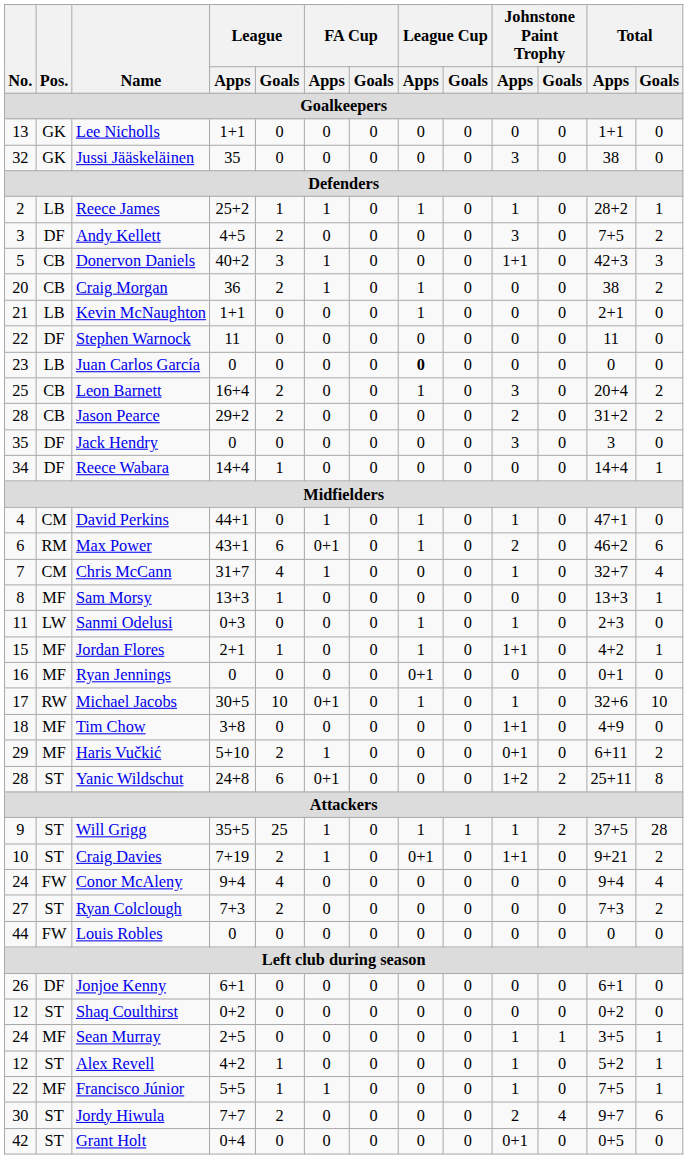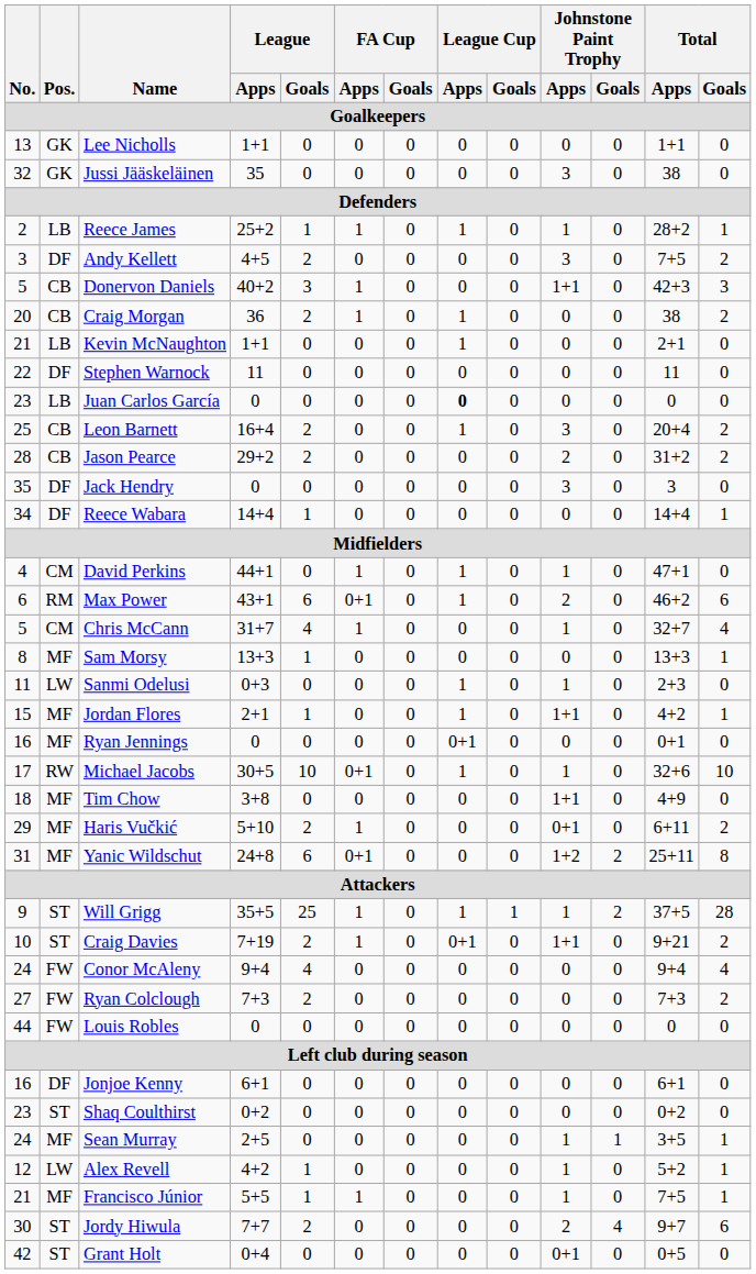 <table class="wikitable" style="text-align:center">
 <tr>
 <th rowspan="2" style="vertical-align:bottom;">No.</th>
 <th rowspan="2" style="vertical-align:bottom;">Pos.</th>
 <th rowspan="2" style="vertical-align:bottom;">Name</th>
 <th colspan="2" style="width:85px;">League</th>
 <th colspan="2" style="width:85px;">FA Cup</th>
 <th colspan="2" style="width:85px;">League Cup</th>
 <th colspan="2" style="width:85px;">Johnstone Paint Trophy</th>
 <th colspan="2" style="width:85px;">Total</th>
 </tr>
 <tr>
 <th>Apps</th>
 <th>Goals</th>
 <th>Apps</th>
 <th>Goals</th>
 <th>Apps</th>
 <th>Goals</th>
 <th>Apps</th>
 <th>Goals</th>
 <th>Apps</th>
 <th>Goals</th>
 </tr>
 <tr>
 <th colspan="15" style="background:#dcdcdc; text-align:center;">Goalkeepers</th>
 </tr>
 <tr>
 <td>13</td>
 <td>GK</td>
 <td align="left"> <a href='#'>Lee Nicholls</a></td>
 <td>1+1</td>
 <td>0</td>
 <td>0</td>
 <td>0</td>
 <td>0</td>
 <td>0</td>
 <td>0</td>
 <td>0</td>
 <td>1+1</td>
 <td>0</td>
 </tr>
 <tr>
 <td>32</td>
 <td>GK</td>
 <td align="left"> <a href='#'>Jussi Jääskeläinen</a></td>
 <td>35</td>
 <td>0</td>
 <td>0</td>
 <td>0</td>
 <td>0</td>
 <td>0</td>
 <td>3</td>
 <td>0</td>
 <td>38</td>
 <td>0</td>
 </tr>
 <tr>
 <th colspan="15" style="background:#dcdcdc; text-align:center;">Defenders</th>
 </tr>
 <tr>
 <td>2</td>
 <td>LB</td>
 <td align="left"> <a href='#'>Reece James</a></td>
 <td>25+2</td>
 <td>1</td>
 <td>1</td>
 <td>0</td>
 <td>1</td>
 <td>0</td>
 <td>1</td>
 <td>0</td>
 <td>28+2</td>
 <td>1</td>
 </tr>
 <tr>
 <td>3</td>
 <td>DF</td>
 <td align="left"> <a href='#'>Andy Kellett</a></td>
 <td>4+5</td>
 <td>2</td>
 <td>0</td>
 <td>0</td>
 <td>0</td>
 <td>0</td>
 <td>3</td>
 <td>0</td>
 <td>7+5</td>
 <td>2</td>
 </tr>
 <tr>
 <td>5</td>
 <td>CB</td>
 <td align="left"> <a href='#'>Donervon Daniels</a></td>
 <td>40+2</td>
 <td>3</td>
 <td>1</td>
 <td>0</td>
 <td>0</td>
 <td>0</td>
 <td>1+1</td>
 <td>0</td>
 <td>42+3</td>
 <td>3</td>
 </tr>
 <tr>
 <td>20</td>
 <td>CB</td>
 <td align="left"> <a href='#'>Craig Morgan</a></td>
 <td>36</td>
 <td>2</td>
 <td>1</td>
 <td>0</td>
 <td>1</td>
 <td>0</td>
 <td>0</td>
 <td>0</td>
 <td>38</td>
 <td>2</td>
 </tr>
 <tr>
 <td>21</td>
 <td>LB</td>
 <td align="left"> <a href='#'>Kevin McNaughton</a></td>
 <td>1+1</td>
 <td>0</td>
 <td>0</td>
 <td>0</td>
 <td>1</td>
 <td>0</td>
 <td>0</td>
 <td>0</td>
 <td>2+1</td>
 <td>0</td>
 </tr>
 <tr>
 <td>22</td>
 <td>DF</td>
 <td align="left"> <a href='#'>Stephen Warnock</a></td>
 <td>11</td>
 <td>0</td>
 <td>0</td>
 <td>0</td>
 <td>0</td>
 <td>0</td>
 <td>0</td>
 <td>0</td>
 <td>11</td>
 <td>0</td>
 </tr>
 <tr>
 <td>23</td>
 <td>LB</td>
 <td align="left"> <a href='#'>Juan Carlos García</a></td>
 <td>0</td>
 <td>0</td>
 <td>0</td>
 <td>0</td>
 <td><strong>0</strong></td>
 <td>0</td>
 <td>0</td>
 <td>0</td>
 <td>0</td>
 <td>0</td>
 </tr>
 <tr>
 <td>25</td>
 <td>CB</td>
 <td align="left"> <a href='#'>Leon Barnett</a></td>
 <td>16+4</td>
 <td>2</td>
 <td>0</td>
 <td>0</td>
 <td>1</td>
 <td>0</td>
 <td>3</td>
 <td>0</td>
 <td>20+4</td>
 <td>2</td>
 </tr>
 <tr>
 <td>28</td>
 <td>CB</td>
 <td align="left"> <a href='#'>Jason Pearce</a></td>
 <td>29+2</td>
 <td>2</td>
 <td>0</td>
 <td>0</td>
 <td>0</td>
 <td>0</td>
 <td>2</td>
 <td>0</td>
 <td>31+2</td>
 <td>2</td>
 </tr>
 <tr>
 <td>35</td>
 <td>DF</td>
 <td align="left"> <a href='#'>Jack Hendry</a></td>
 <td>0</td>
 <td>0</td>
 <td>0</td>
 <td>0</td>
 <td>0</td>
 <td>0</td>
 <td>3</td>
 <td>0</td>
 <td>3</td>
 <td>0</td>
 </tr>
 <tr>
 <td>34</td>
 <td>DF</td>
 <td align="left"> <a href='#'>Reece Wabara</a></td>
 <td>14+4</td>
 <td>1</td>
 <td>0</td>
 <td>0</td>
 <td>0</td>
 <td>0</td>
 <td>0</td>
 <td>0</td>
 <td>14+4</td>
 <td>1</td>
 </tr>
 <tr>
 <th colspan="15" style="background:#dcdcdc; text-align:center;">Midfielders</th>
 </tr>
 <tr>
 <td>4</td>
 <td>CM</td>
 <td align="left"> <a href='#'>David Perkins</a></td>
 <td>44+1</td>
 <td>0</td>
 <td>1</td>
 <td>0</td>
 <td>1</td>
 <td>0</td>
 <td>1</td>
 <td>0</td>
 <td>47+1</td>
 <td>0</td>
 </tr>
 <tr>
 <td>6</td>
 <td>RM</td>
 <td align="left"> <a href='#'>Max Power</a></td>
 <td>43+1</td>
 <td>6</td>
 <td>0+1</td>
 <td>0</td>
 <td>1</td>
 <td>0</td>
 <td>2</td>
 <td>0</td>
 <td>46+2</td>
 <td>6</td>
 </tr>
 <tr>
-<td>7</td>
+<td>5</td>
 <td>CM</td>
 <td align="left"> <a href='#'>Chris McCann</a></td>
 <td>31+7</td>
 <td>4</td>
 <td>1</td>
 <td>0</td>
 <td>0</td>
 <td>0</td>
 <td>1</td>
 <td>0</td>
 <td>32+7</td>
 <td>4</td>
 </tr>
 <tr>
 <td>8</td>
 <td>MF</td>
 <td align="left"> <a href='#'>Sam Morsy</a></td>
 <td>13+3</td>
 <td>1</td>
 <td>0</td>
 <td>0</td>
 <td>0</td>
 <td>0</td>
 <td>0</td>
 <td>0</td>
 <td>13+3</td>
 <td>1</td>
 </tr>
 <tr>
 <td>11</td>
 <td>LW</td>
 <td align="left"> <a href='#'>Sanmi Odelusi</a></td>
 <td>0+3</td>
 <td>0</td>
 <td>0</td>
 <td>0</td>
 <td>1</td>
 <td>0</td>
 <td>1</td>
 <td>0</td>
 <td>2+3</td>
 <td>0</td>
 </tr>
 <tr>
 <td>15</td>
 <td>MF</td>
 <td align="left"> <a href='#'>Jordan Flores</a></td>
 <td>2+1</td>
 <td>1</td>
 <td>0</td>
 <td>0</td>
 <td>1</td>
 <td>0</td>
 <td>1+1</td>
 <td>0</td>
 <td>4+2</td>
 <td>1</td>
 </tr>
 <tr>
 <td>16</td>
 <td>MF</td>
 <td align="left"> <a href='#'>Ryan Jennings</a></td>
 <td>0</td>
 <td>0</td>
 <td>0</td>
 <td>0</td>
 <td>0+1</td>
 <td>0</td>
 <td>0</td>
 <td>0</td>
 <td>0+1</td>
 <td>0</td>
 </tr>
 <tr>
 <td>17</td>
 <td>RW</td>
 <td align="left"> <a href='#'>Michael Jacobs</a></td>
 <td>30+5</td>
 <td>10</td>
 <td>0+1</td>
 <td>0</td>
 <td>1</td>
 <td>0</td>
 <td>1</td>
 <td>0</td>
 <td>32+6</td>
 <td>10</td>
 </tr>
 <tr>
 <td>18</td>
 <td>MF</td>
 <td align="left"> <a href='#'>Tim Chow</a></td>
 <td>3+8</td>
 <td>0</td>
 <td>0</td>
 <td>0</td>
 <td>0</td>
 <td>0</td>
 <td>1+1</td>
 <td>0</td>
 <td>4+9</td>
 <td>0</td>
 </tr>
 <tr>
 <td>29</td>
 <td>MF</td>
 <td align="left"> <a href='#'>Haris Vučkić</a></td>
 <td>5+10</td>
 <td>2</td>
 <td>1</td>
 <td>0</td>
 <td>0</td>
 <td>0</td>
 <td>0+1</td>
 <td>0</td>
 <td>6+11</td>
 <td>2</td>
 </tr>
 <tr>
-<td>28</td>
-<td>ST</td>
+<td>31</td>
+<td>MF</td>
 <td align="left"> <a href='#'>Yanic Wildschut</a></td>
 <td>24+8</td>
 <td>6</td>
 <td>0+1</td>
 <td>0</td>
 <td>0</td>
 <td>0</td>
 <td>1+2</td>
 <td>2</td>
 <td>25+11</td>
 <td>8</td>
 </tr>
 <tr>
 <th colspan="15" style="background:#dcdcdc; text-align:center;">Attackers</th>
 </tr>
 <tr>
 <td>9</td>
 <td>ST</td>
 <td align="left"> <a href='#'>Will Grigg</a></td>
 <td>35+5</td>
 <td>25</td>
 <td>1</td>
 <td>0</td>
 <td>1</td>
 <td>1</td>
 <td>1</td>
 <td>2</td>
 <td>37+5</td>
 <td>28</td>
 </tr>
 <tr>
 <td>10</td>
 <td>ST</td>
 <td align="left"> <a href='#'>Craig Davies</a></td>
 <td>7+19</td>
 <td>2</td>
 <td>1</td>
 <td>0</td>
 <td>0+1</td>
 <td>0</td>
 <td>1+1</td>
 <td>0</td>
 <td>9+21</td>
 <td>2</td>
 </tr>
 <tr>
 <td>24</td>
 <td>FW</td>
 <td align="left"> <a href='#'>Conor McAleny</a></td>
 <td>9+4</td>
 <td>4</td>
 <td>0</td>
 <td>0</td>
 <td>0</td>
 <td>0</td>
 <td>0</td>
 <td>0</td>
 <td>9+4</td>
 <td>4</td>
 </tr>
 <tr>
 <td>27</td>
-<td>ST</td>
+<td>FW</td>
 <td align="left"> <a href='#'>Ryan Colclough</a></td>
 <td>7+3</td>
 <td>2</td>
 <td>0</td>
 <td>0</td>
 <td>0</td>
 <td>0</td>
 <td>0</td>
 <td>0</td>
 <td>7+3</td>
 <td>2</td>
 </tr>
 <tr>
 <td>44</td>
 <td>FW</td>
 <td align="left"> <a href='#'>Louis Robles</a></td>
 <td>0</td>
 <td>0</td>
 <td>0</td>
 <td>0</td>
 <td>0</td>
 <td>0</td>
 <td>0</td>
 <td>0</td>
 <td>0</td>
 <td>0</td>
 </tr>
 <tr>
 <th colspan="15" style="background:#dcdcdc; text-align:center;">Left club during season</th>
 </tr>
 <tr>
-<td>26</td>
+<td>16</td>
 <td>DF</td>
 <td align="left"> <a href='#'>Jonjoe Kenny</a></td>
 <td>6+1</td>
 <td>0</td>
 <td>0</td>
 <td>0</td>
 <td>0</td>
 <td>0</td>
 <td>0</td>
 <td>0</td>
 <td>6+1</td>
 <td>0</td>
 </tr>
 <tr>
-<td>12</td>
+<td>23</td>
 <td>ST</td>
 <td align="left"> <a href='#'>Shaq Coulthirst</a></td>
 <td>0+2</td>
 <td>0</td>
 <td>0</td>
 <td>0</td>
 <td>0</td>
 <td>0</td>
 <td>0</td>
 <td>0</td>
 <td>0+2</td>
 <td>0</td>
 </tr>
 <tr>
 <td>24</td>
 <td>MF</td>
 <td align="left"> <a href='#'>Sean Murray</a></td>
 <td>2+5</td>
 <td>0</td>
 <td>0</td>
 <td>0</td>
 <td>0</td>
 <td>0</td>
 <td>1</td>
 <td>1</td>
 <td>3+5</td>
 <td>1</td>
 </tr>
 <tr>
 <td>12</td>
-<td>ST</td>
+<td>LW</td>
 <td align="left"> <a href='#'>Alex Revell</a></td>
 <td>4+2</td>
 <td>1</td>
 <td>0</td>
 <td>0</td>
 <td>0</td>
 <td>0</td>
 <td>1</td>
 <td>0</td>
 <td>5+2</td>
 <td>1</td>
 </tr>
 <tr>
-<td>22</td>
+<td>21</td>
 <td>MF</td>
 <td align="left"> <a href='#'>Francisco Júnior</a></td>
 <td>5+5</td>
 <td>1</td>
 <td>1</td>
 <td>0</td>
 <td>0</td>
 <td>0</td>
 <td>1</td>
 <td>0</td>
 <td>7+5</td>
 <td>1</td>
 </tr>
 <tr>
 <td>30</td>
 <td>ST</td>
 <td align="left"> <a href='#'>Jordy Hiwula</a></td>
 <td>7+7</td>
 <td>2</td>
 <td>0</td>
 <td>0</td>
 <td>0</td>
 <td>0</td>
 <td>2</td>
 <td>4</td>
 <td>9+7</td>
 <td>6</td>
 </tr>
 <tr>
 <td>42</td>
 <td>ST</td>
 <td align="left"> <a href='#'>Grant Holt</a></td>
 <td>0+4</td>
 <td>0</td>
 <td>0</td>
 <td>0</td>
 <td>0</td>
 <td>0</td>
 <td>0+1</td>
 <td>0</td>
 <td>0+5</td>
 <td>0</td>
 </tr>
 </table>
